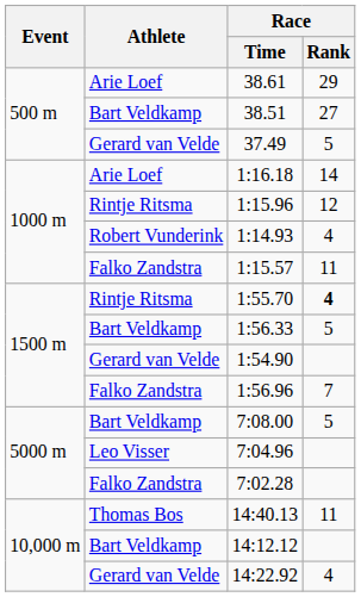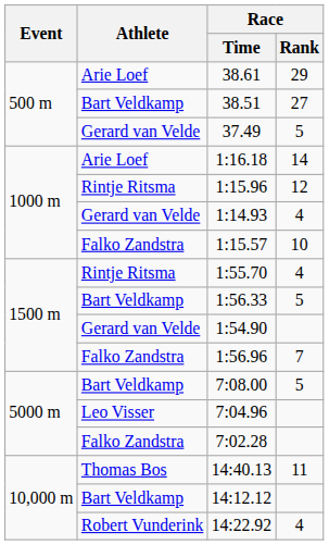 <table class="wikitable" border="1" style="font-size:90%">
 <tr>
 <th rowspan=2>Event</th>
 <th rowspan=2>Athlete</th>
 <th colspan=2>Race</th>
 </tr>
 <tr>
 <th>Time</th>
 <th>Rank</th>
 </tr>
 <tr>
 <td rowspan=3>500 m</td>
 <td><a href='#'>Arie Loef</a></td>
 <td align=center>38.61</td>
 <td align=center>29</td>
 </tr>
 <tr>
 <td><a href='#'>Bart Veldkamp</a></td>
 <td align=center>38.51</td>
 <td align=center>27</td>
 </tr>
 <tr>
 <td><a href='#'>Gerard van Velde</a></td>
 <td align=center>37.49</td>
 <td align=center>5</td>
 </tr>
 <tr>
 <td rowspan=4>1000 m</td>
 <td><a href='#'>Arie Loef</a></td>
 <td align=center>1:16.18</td>
 <td align=center>14</td>
 </tr>
 <tr>
 <td><a href='#'>Rintje Ritsma</a></td>
 <td align=center>1:15.96</td>
 <td align=center>12</td>
 </tr>
 <tr>
-<td><a href='#'>Robert Vunderink</a></td>
+<td><a href='#'>Gerard van Velde</a></td>
 <td align=center>1:14.93</td>
 <td align=center>4</td>
 </tr>
 <tr>
 <td><a href='#'>Falko Zandstra</a></td>
 <td align=center>1:15.57</td>
-<td align=center>11</td>
+<td align=center>10</td>
 </tr>
 <tr>
 <td rowspan=4>1500 m</td>
 <td><a href='#'>Rintje Ritsma</a></td>
 <td align=center>1:55.70</td>
-<td align=center><strong>4</strong></td>
+<td align=center>4</td>
 </tr>
 <tr>
 <td><a href='#'>Bart Veldkamp</a></td>
 <td align=center>1:56.33</td>
 <td align=center>5</td>
 </tr>
 <tr>
 <td><a href='#'>Gerard van Velde</a></td>
 <td align=center>1:54.90</td>
 <td align=center></td>
 </tr>
 <tr>
 <td><a href='#'>Falko Zandstra</a></td>
 <td align=center>1:56.96</td>
 <td align=center>7</td>
 </tr>
 <tr>
 <td rowspan=3>5000 m</td>
 <td><a href='#'>Bart Veldkamp</a></td>
 <td align=center>7:08.00</td>
 <td align=center>5</td>
 </tr>
 <tr>
 <td><a href='#'>Leo Visser</a></td>
 <td align=center>7:04.96</td>
 <td align=center></td>
 </tr>
 <tr>
 <td><a href='#'>Falko Zandstra</a></td>
 <td align=center>7:02.28</td>
 <td align=center></td>
 </tr>
 <tr>
 <td rowspan=3>10,000 m</td>
 <td><a href='#'>Thomas Bos</a></td>
 <td align=center>14:40.13</td>
 <td align=center>11</td>
 </tr>
 <tr>
 <td><a href='#'>Bart Veldkamp</a></td>
 <td align=center>14:12.12</td>
 <td align=center></td>
 </tr>
 <tr>
-<td><a href='#'>Gerard van Velde</a></td>
+<td><a href='#'>Robert Vunderink</a></td>
 <td align=center>14:22.92</td>
 <td align=center>4</td>
 </tr>
 </table>
